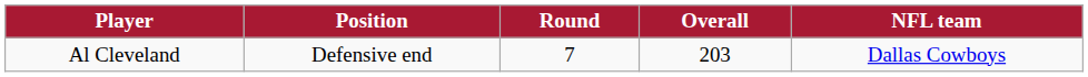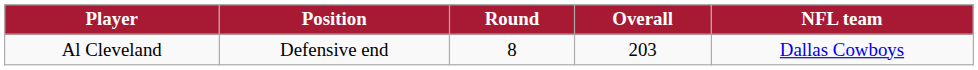 <table class="wikitable" width="65%">
 <tr align="center"  style="background:#A81933;color:#FFFFFF;">
 <td><strong>Player</strong></td>
 <td><strong>Position</strong></td>
 <td><strong>Round</strong></td>
 <td><strong>Overall</strong></td>
 <td><strong>NFL team</strong></td>
 </tr>
 <tr align="center" bgcolor="">
 <td>Al Cleveland</td>
 <td>Defensive end</td>
-<td>7</td>
+<td>8</td>
 <td>203</td>
 <td><a href='#'>Dallas Cowboys</a></td>
 </tr>
 </table>
